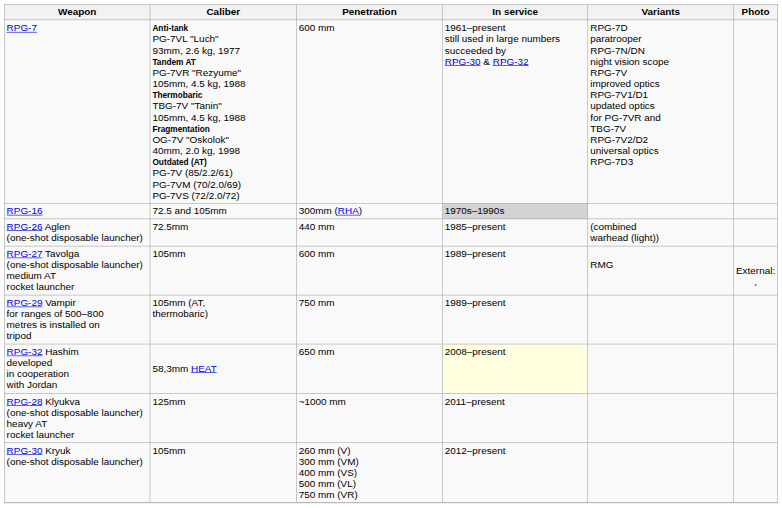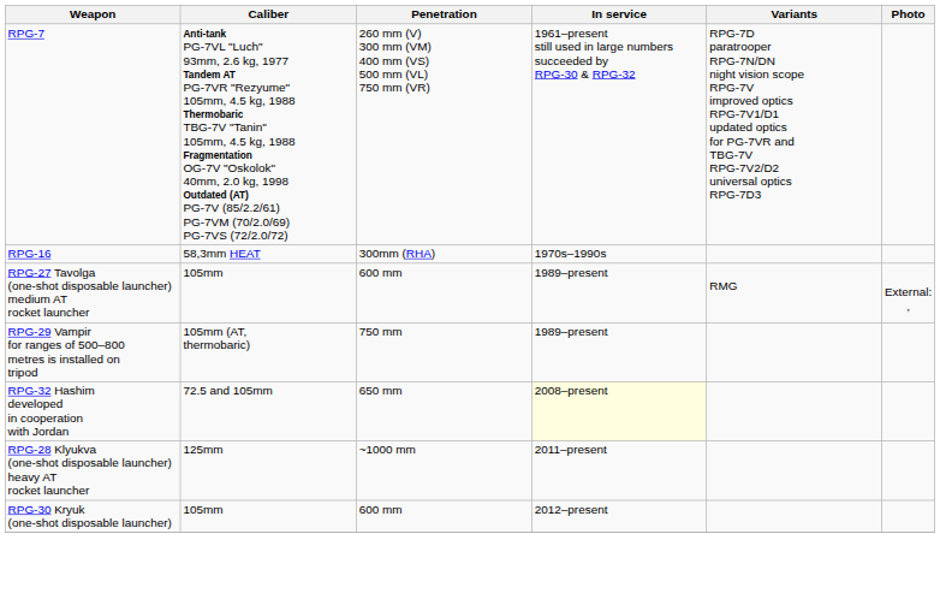 <table class="wikitable">
 <tr>
 <th style="width:20%;", align=left>Weapon</th>
 <th style="width:20%;", align=left>Caliber</th>
 <th style="width:20%;", align=left>Penetration</th>
 <th style="width:20%;", align=left>In service</th>
 <th style="width:20%;", align=left>Variants</th>
 <th style="width:20%;">Photo</th>
 </tr>
 <tr>
 <td align=left, valign=top><a href='#'>RPG-7</a></td>
 <td align=left, valign=top><small><strong>Anti-tank</strong></small><br>PG-7VL "Luch"<br>93mm, 2.6 kg, 1977<br><small><strong>Tandem AT</strong></small><br>PG-7VR "Rezyume"<br>105mm, 4.5 kg, 1988<br><small><strong>Thermobaric</strong></small><br>TBG-7V "Tanin"<br>105mm, 4.5 kg, 1988<br><small><strong>Fragmentation</strong></small><br>OG-7V "Oskolok"<br>40mm, 2.0 kg, 1998<br><small><strong>Outdated (AT)</strong></small><br>PG-7V (85/2.2/61)<br>PG-7VM (70/2.0/69)<br>PG-7VS (72/2.0/72)</td>
-<td align=left, valign=top>600 mm</td>
+<td align=left, valign=top>260 mm (V)<br>300 mm (VM)<br>400 mm (VS)<br>500 mm (VL)<br>750 mm (VR)</td>
 <td align=left, valign=top>1961–present<br>still used in large numbers<br>succeeded by<br><a href='#'>RPG-30</a> & <a href='#'>RPG-32</a></td>
 <td align=left, valign=top>RPG-7D<br>paratrooper<br>RPG-7N/DN<br>night vision scope<br>RPG-7V<br>improved optics<br>RPG-7V1/D1<br>updated optics<br>for PG-7VR and<br>TBG-7V<br>RPG-7V2/D2<br>universal optics<br>RPG-7D3<br></td>
 <td align=center, valign=top></td>
 </tr>
 <tr>
 <td><a href='#'>RPG-16</a></td>
-<td align=left, valign=top>72.5 and 105mm</td>
+<td>58,3mm <a href='#'>HEAT</a></td>
 <td>300mm (<a href='#'>RHA</a>)</td>
-<td style="background: lightgrey;">1970s–1990s</td>
+<td>1970s–1990s</td>
 <td></td>
 <td align=center, valign=top></td>
-</tr>
-<tr>
-<td align=left, valign=top><a href='#'>RPG-26</a> Aglen<br>(one-shot disposable launcher)</td>
-<td align=left, valign=top>72.5mm</td>
-<td align=left, valign=top>440 mm</td>
-<td align=left, valign=top>1985–present</td>
-<td align=left, valign=top> (combined<br>warhead (light))</td>
-<td align=center></td>
 </tr>
 <tr>
 <td align=left, valign=top><a href='#'>RPG-27</a> Tavolga<br>(one-shot disposable launcher)<br>medium AT<br>rocket launcher</td>
 <td align=left, valign=top>105mm</td>
 <td align=left, valign=top>600 mm</td>
 <td align=left, valign=top>1989–present</td>
 <td align=left, valign=top><br>RMG</td>
 <td align=center><br>External:<br>, </td>
 </tr>
 <tr>
 <td align=left, valign=top><a href='#'>RPG-29</a> Vampir<br>for ranges of 500–800<br>metres is installed on<br>tripod</td>
 <td align=left, valign=top>105mm (AT,<br>thermobaric)</td>
 <td align=left, valign=top>750 mm</td>
 <td align=left, valign=top>1989–present</td>
 <td align=left, valign=top></td>
 <td align=center></td>
 </tr>
 <tr>
 <td align=left, valign=top><a href='#'>RPG-32</a> Hashim<br>developed<br>in cooperation<br>with Jordan</td>
-<td>58,3mm <a href='#'>HEAT</a></td>
+<td align=left, valign=top>72.5 and 105mm</td>
 <td align=left, valign=top>650 mm</td>
 <td align=left, valign=top style="background: lightyellow;">2008–present</td>
 <td align=left, valign=top></td>
 <td align=center></td>
 </tr>
 <tr>
 <td align=left, valign=top><a href='#'>RPG-28</a> Klyukva<br>(one-shot disposable launcher)<br>heavy AT<br>rocket launcher</td>
 <td align=left, valign=top>125mm</td>
 <td align=left, valign=top>~1000 mm</td>
 <td align=left, valign=top>2011–present</td>
 <td align=left, valign=top></td>
 <td align=left, valign=top></td>
 </tr>
 <tr>
 <td align=left, valign=top><a href='#'>RPG-30</a> Kryuk<br>(one-shot disposable launcher)</td>
 <td align=left, valign=top>105mm</td>
-<td align=left, valign=top>260 mm (V)<br>300 mm (VM)<br>400 mm (VS)<br>500 mm (VL)<br>750 mm (VR)</td>
+<td align=left, valign=top>600 mm</td>
 <td align=left, valign=top>2012–present</td>
 <td align=left, valign=top></td>
 <td align=left, valign=top></td>
 </tr>
 <tr>
 </tr>
 </table>
